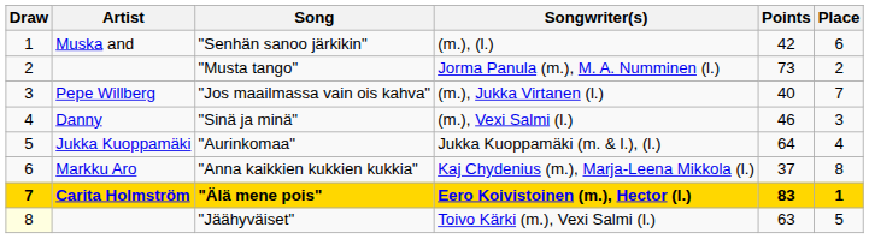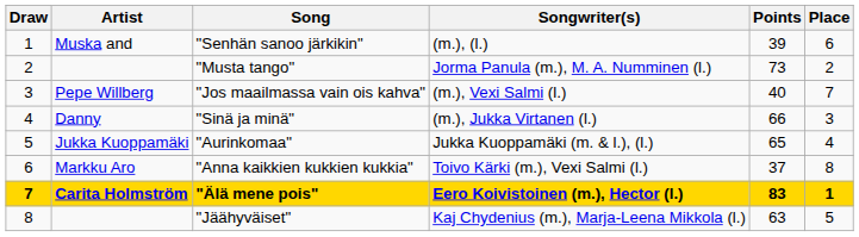 <table class="sortable wikitable" style="margin: 1em auto 1em auto; text-align:center">
 <tr>
 <th>Draw</th>
 <th>Artist</th>
 <th>Song</th>
 <th>Songwriter(s)</th>
 <th>Points</th>
 <th>Place</th>
 </tr>
 <tr>
 <td>1</td>
 <td align="left"><a href='#'>Muska</a> and </td>
 <td align="left">"Senhän sanoo järkikin"</td>
 <td align="left"> (m.),  (l.)</td>
-<td>42</td>
+<td>39</td>
 <td>6</td>
 </tr>
 <tr>
 <td>2</td>
 <td align="left"></td>
 <td align="left">"Musta tango"</td>
 <td align="left"><a href='#'>Jorma Panula</a> (m.), <a href='#'>M. A. Numminen</a> (l.)</td>
 <td>73</td>
 <td>2</td>
 </tr>
 <tr>
 <td>3</td>
 <td align="left"><a href='#'>Pepe Willberg</a></td>
 <td align="left">"Jos maailmassa vain ois kahva"</td>
-<td align="left"> (m.), <a href='#'>Jukka Virtanen</a> (l.)</td>
+<td align="left"> (m.), <a href='#'>Vexi Salmi</a> (l.)</td>
 <td>40</td>
 <td>7</td>
 </tr>
 <tr>
 <td>4</td>
 <td align="left"><a href='#'>Danny</a></td>
 <td align="left">"Sinä ja minä"</td>
-<td align="left"> (m.), <a href='#'>Vexi Salmi</a> (l.)</td>
-<td>46</td>
+<td align="left"> (m.), <a href='#'>Jukka Virtanen</a> (l.)</td>
+<td>66</td>
 <td>3</td>
 </tr>
 <tr>
 <td>5</td>
 <td align="left"><a href='#'>Jukka Kuoppamäki</a></td>
 <td align="left">"Aurinkomaa"</td>
 <td align="left">Jukka Kuoppamäki (m. & l.),  (l.)</td>
-<td>64</td>
+<td>65</td>
 <td>4</td>
 </tr>
 <tr>
 <td>6</td>
 <td align="left"><a href='#'>Markku Aro</a></td>
 <td align="left">"Anna kaikkien kukkien kukkia"</td>
-<td align="left"><a href='#'>Kaj Chydenius</a> (m.), <a href='#'>Marja-Leena Mikkola</a> (l.)</td>
+<td align="left"><a href='#'>Toivo Kärki</a> (m.), Vexi Salmi (l.)</td>
 <td>37</td>
 <td>8</td>
 </tr>
 <tr style="background:gold; font-weight:bold;">
 <td>7</td>
 <td align="left"><a href='#'>Carita Holmström</a></td>
 <td align="left">"Älä mene pois"</td>
 <td align="left"><a href='#'>Eero Koivistoinen</a> (m.), <a href='#'>Hector</a> (l.)</td>
 <td>83</td>
 <td>1</td>
 </tr>
 <tr>
-<td style="background: lightyellow;">8</td>
+<td>8</td>
 <td align="left"></td>
 <td align="left">"Jäähyväiset"</td>
-<td align="left"><a href='#'>Toivo Kärki</a> (m.), Vexi Salmi (l.)</td>
+<td align="left"><a href='#'>Kaj Chydenius</a> (m.), <a href='#'>Marja-Leena Mikkola</a> (l.)</td>
 <td>63</td>
 <td>5</td>
 </tr>
 </table>
